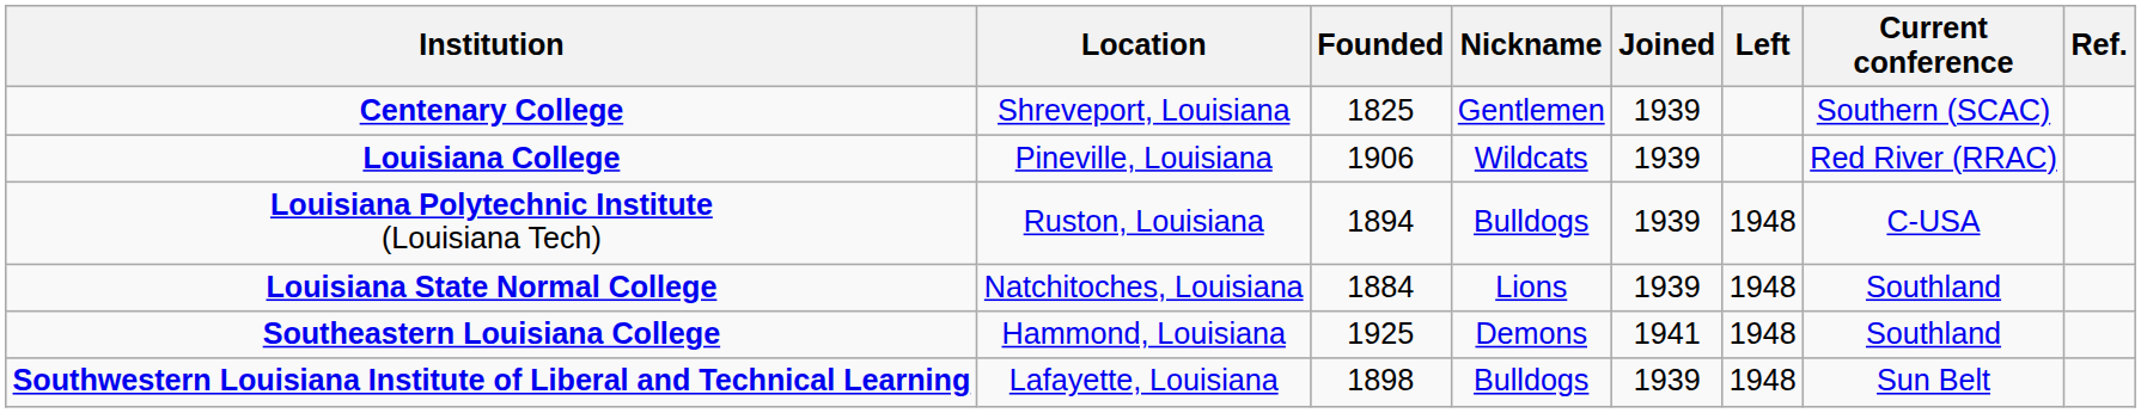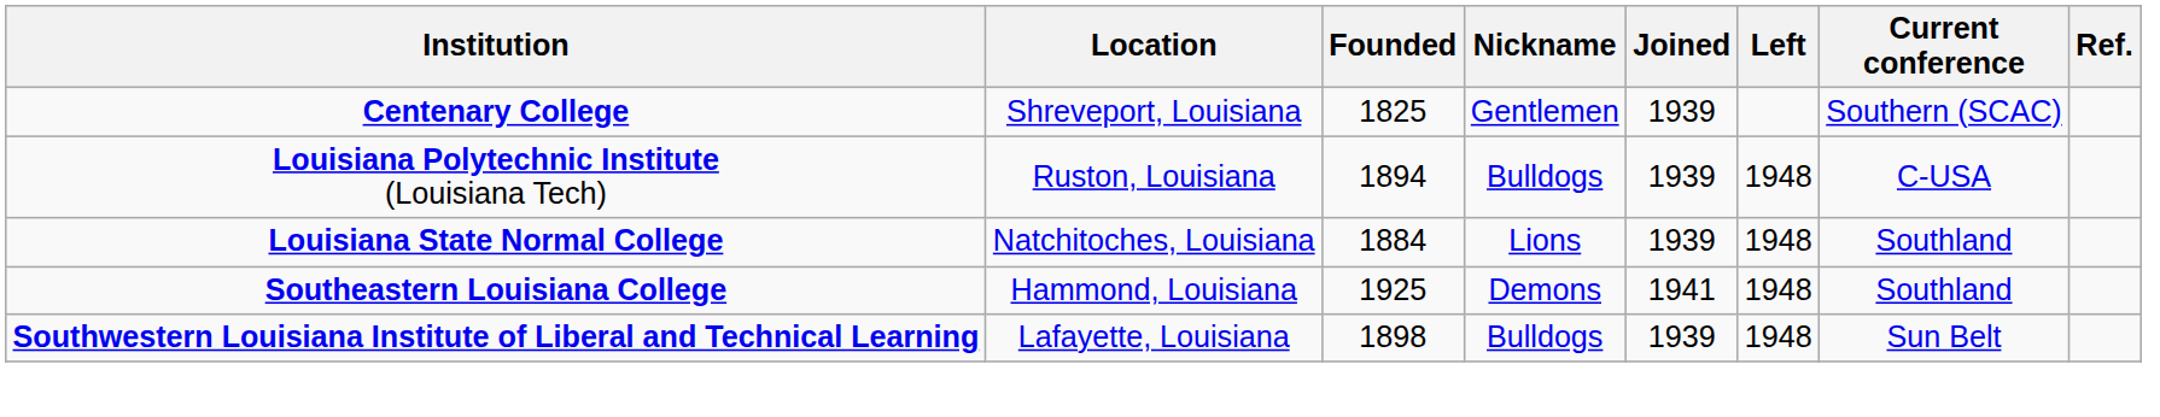 <table class="wikitable" style="text-align:center">
 <tr>
 <th>Institution</th>
 <th>Location</th>
 <th>Founded</th>
 <th>Nickname</th>
 <th>Joined</th>
 <th>Left</th>
 <th>Current<br>conference</th>
 <th>Ref.</th>
 </tr>
 <tr>
 <td><strong><a href='#'>Centenary College</a></strong></td>
 <td><a href='#'>Shreveport, Louisiana</a></td>
 <td>1825</td>
 <td><a href='#'>Gentlemen</a></td>
 <td>1939</td>
 <td></td>
 <td><a href='#'>Southern (SCAC)</a> </td>
-<td></td>
-</tr>
-<tr>
-<td><strong><a href='#'>Louisiana College</a></strong></td>
-<td><a href='#'>Pineville, Louisiana</a></td>
-<td>1906</td>
-<td><a href='#'>Wildcats</a></td>
-<td>1939</td>
-<td></td>
-<td><a href='#'>Red River (RRAC)</a> </td>
 <td></td>
 </tr>
 <tr>
 <td><strong><a href='#'>Louisiana Polytechnic Institute</a></strong><br>(Louisiana Tech)</td>
 <td><a href='#'>Ruston, Louisiana</a></td>
 <td>1894</td>
 <td><a href='#'>Bulldogs</a></td>
 <td>1939</td>
 <td>1948</td>
 <td><a href='#'>C-USA</a> </td>
 <td></td>
 </tr>
 <tr>
 <td><strong><a href='#'>Louisiana State Normal College</a></strong></td>
 <td><a href='#'>Natchitoches, Louisiana</a></td>
 <td>1884</td>
 <td><a href='#'>Lions</a></td>
 <td>1939</td>
 <td>1948</td>
 <td><a href='#'>Southland</a> </td>
 <td></td>
 </tr>
 <tr>
 <td><strong><a href='#'>Southeastern Louisiana College</a></strong></td>
 <td><a href='#'>Hammond, Louisiana</a></td>
 <td>1925</td>
 <td><a href='#'>Demons</a></td>
 <td>1941</td>
 <td>1948</td>
 <td><a href='#'>Southland</a> </td>
 <td></td>
 </tr>
 <tr>
 <td><strong><a href='#'>Southwestern Louisiana Institute of Liberal and Technical Learning</a></strong></td>
 <td><a href='#'>Lafayette, Louisiana</a></td>
 <td>1898</td>
 <td><a href='#'>Bulldogs</a></td>
 <td>1939</td>
 <td>1948</td>
 <td><a href='#'>Sun Belt</a> </td>
 <td></td>
 </tr>
 </table>
